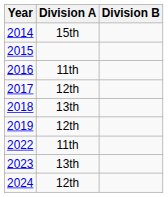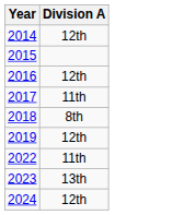 <table class="wikitable" style="text-align:center">
 <tr>
 <th>Year</th>
 <th>Division A</th>
-<th>Division B</th>
 </tr>
 <tr>
 <td><a href='#'>2014</a></td>
-<td>15th</td>
-<td></td>
+<td>12th</td>
 </tr>
 <tr>
 <td><a href='#'>2015</a></td>
 <td></td>
-<td></td>
 </tr>
 <tr>
 <td><a href='#'>2016</a></td>
-<td>11th</td>
-<td></td>
+<td>12th</td>
 </tr>
 <tr>
 <td><a href='#'>2017</a></td>
-<td>12th</td>
-<td></td>
+<td>11th</td>
 </tr>
 <tr>
 <td><a href='#'>2018</a></td>
-<td>13th</td>
-<td></td>
+<td>8th</td>
 </tr>
 <tr>
 <td><a href='#'>2019</a></td>
 <td>12th</td>
-<td></td>
 </tr>
 <tr>
 <td><a href='#'>2022</a></td>
 <td>11th</td>
-<td></td>
 </tr>
 <tr>
 <td><a href='#'>2023</a></td>
 <td>13th</td>
-<td></td>
 </tr>
 <tr>
 <td><a href='#'>2024</a></td>
 <td>12th</td>
-<td></td>
 </tr>
 </table>
